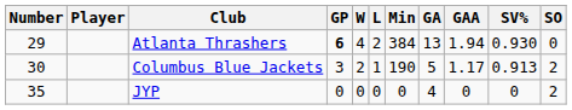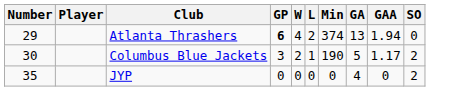 <table class="wikitable sortable" style="text-align:center; padding:4px; border-spacing=0;">
 <tr>
 <th>Number</th>
 <th>Player</th>
 <th>Club</th>
 <th>GP</th>
 <th>W</th>
 <th>L</th>
 <th>Min</th>
 <th>GA</th>
 <th>GAA</th>
-<th>SV%</th>
 <th>SO</th>
 </tr>
 <tr>
 <td>29</td>
 <td align=left></td>
 <td align=left><a href='#'>Atlanta Thrashers</a></td>
 <td><strong>6</strong></td>
 <td>4</td>
 <td>2</td>
-<td>384</td>
+<td>374</td>
 <td>13</td>
 <td>1.94</td>
-<td>0.930</td>
 <td>0</td>
 </tr>
 <tr>
 <td>30</td>
 <td align=left></td>
 <td align=left><a href='#'>Columbus Blue Jackets</a></td>
 <td>3</td>
 <td>2</td>
 <td>1</td>
 <td>190</td>
 <td>5</td>
 <td>1.17</td>
-<td>0.913</td>
 <td>2</td>
 </tr>
 <tr>
 <td>35</td>
 <td align=left></td>
 <td align=left><a href='#'>JYP</a></td>
 <td>0</td>
 <td>0</td>
 <td>0</td>
 <td>0</td>
 <td>4</td>
 <td>0</td>
-<td>0</td>
 <td>2</td>
 </tr>
 </table>
